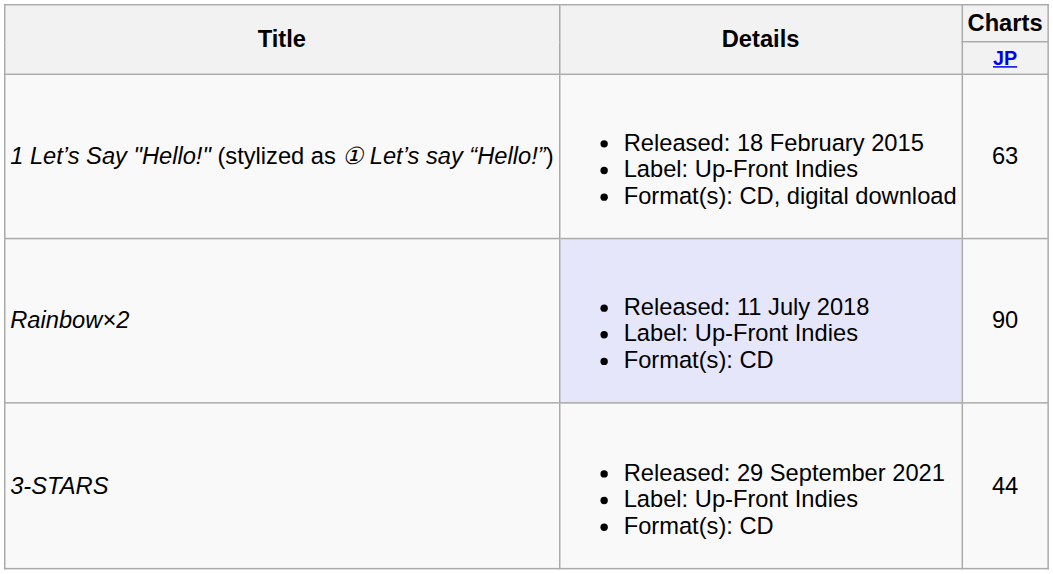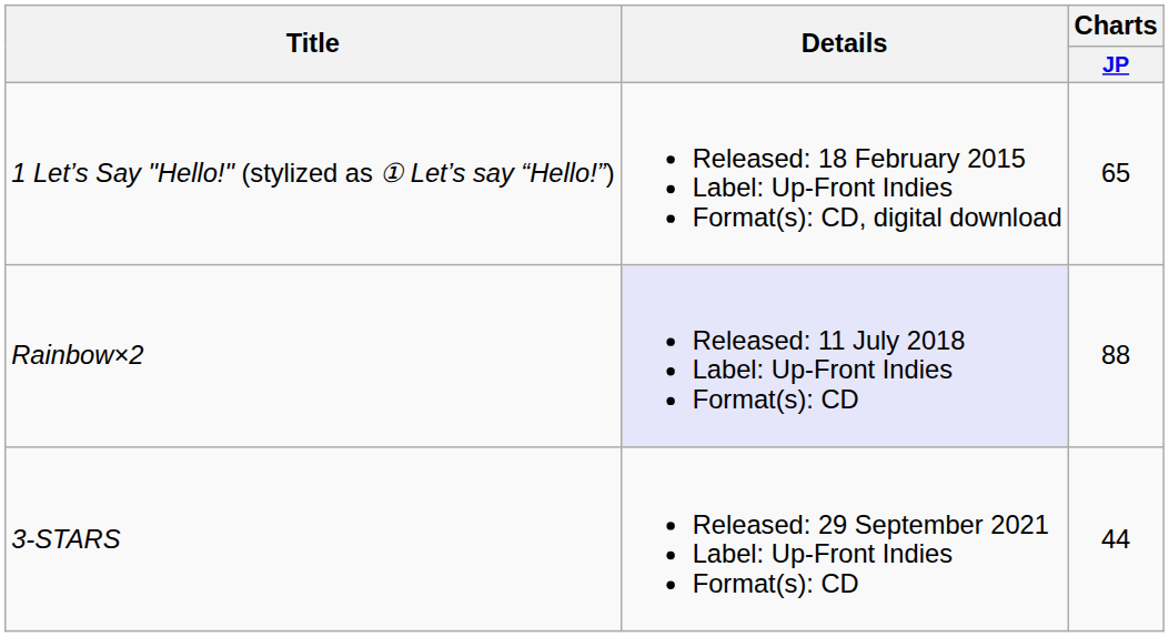 <table class="wikitable">
 <tr>
 <th rowspan="2">Title</th>
 <th rowspan="2">Details</th>
 <th>Charts</th>
 </tr>
 <tr style="font-size:smaller;">
 <th><a href='#'>JP</a><br></th>
 </tr>
 <tr>
 <td><em>1 Let’s Say "Hello!"</em> (stylized as <em>① Let’s say “Hello!”</em>)</td>
 <td><br><ul><li>Released: 18 February 2015</li><li>Label: Up-Front Indies</li><li>Format(s): CD, digital download</li></ul></td>
-<td align="center">63</td>
+<td align="center">65</td>
 </tr>
 <tr>
 <td><em>Rainbow×2</em></td>
 <td style="background: lavender;"><br><ul><li>Released: 11 July 2018</li><li>Label: Up-Front Indies</li><li>Format(s): CD</li></ul></td>
-<td align="center">90</td>
+<td align="center">88</td>
 </tr>
 <tr>
 <td><em>3-STARS</em></td>
 <td><br><ul><li>Released: 29 September 2021</li><li>Label: Up-Front Indies</li><li>Format(s): CD</li></ul></td>
 <td align="center">44</td>
 </tr>
 </table>
